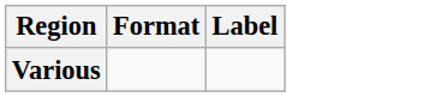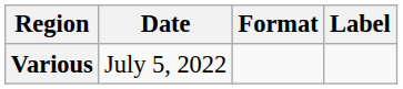 <table class="wikitable plainrowheaders">
 <tr>
 <th scope="col">Region</th>
+<th scope="col">Date</th>
 <th scope="col">Format</th>
 <th scope="col">Label</th>
 </tr>
 <tr>
 <th scope="row">Various</th>
+<td>July 5, 2022</td>
 <td></td>
 <td></td>
 </tr>
 </table>
